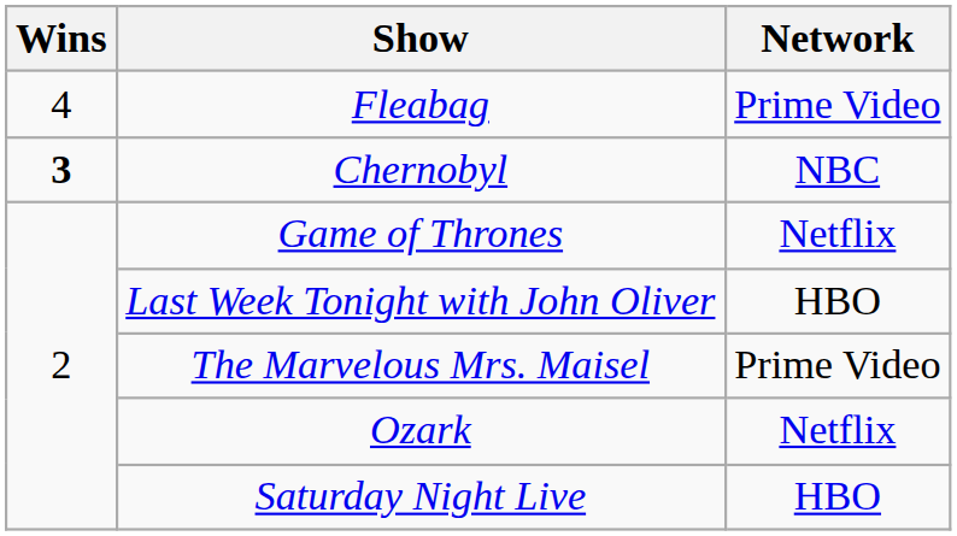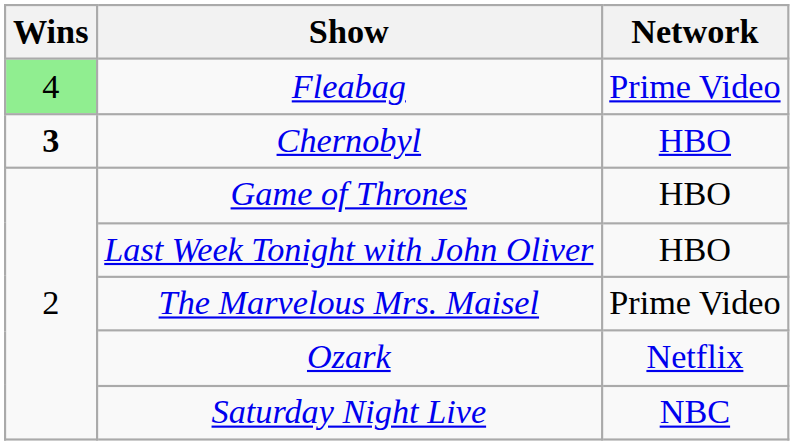 <table class="wikitable sortable" style="text-align: center; max-width:29em">
 <tr>
 <th scope="col">Wins</th>
 <th scope="col">Show</th>
 <th scope="col">Network</th>
 </tr>
 <tr>
-<td scope="row">4</td>
+<td scope="row" style="background: lightgreen;">4</td>
 <td><em><a href='#'>Fleabag</a></em></td>
 <td><a href='#'>Prime Video</a></td>
 </tr>
 <tr>
 <td scope="row"><strong>3</strong></td>
 <td><em><a href='#'>Chernobyl</a></em></td>
-<td><a href='#'>NBC</a></td>
+<td><a href='#'>HBO</a></td>
 </tr>
 <tr>
 <td scope="row" rowspan="5">2</td>
 <td><em><a href='#'>Game of Thrones</a></em></td>
-<td><a href='#'>Netflix</a></td>
+<td>HBO</td>
 </tr>
 <tr>
 <td><em><a href='#'>Last Week Tonight with John Oliver</a></em></td>
 <td>HBO</td>
 </tr>
 <tr>
 <td data-sort-value="Marvelous Mrs. Maisel"><em><a href='#'>The Marvelous Mrs. Maisel</a></em></td>
 <td>Prime Video</td>
 </tr>
 <tr>
 <td><em><a href='#'>Ozark</a></em></td>
 <td><a href='#'>Netflix</a></td>
 </tr>
 <tr>
 <td><em><a href='#'>Saturday Night Live</a></em></td>
-<td><a href='#'>HBO</a></td>
+<td><a href='#'>NBC</a></td>
 </tr>
 </table>
